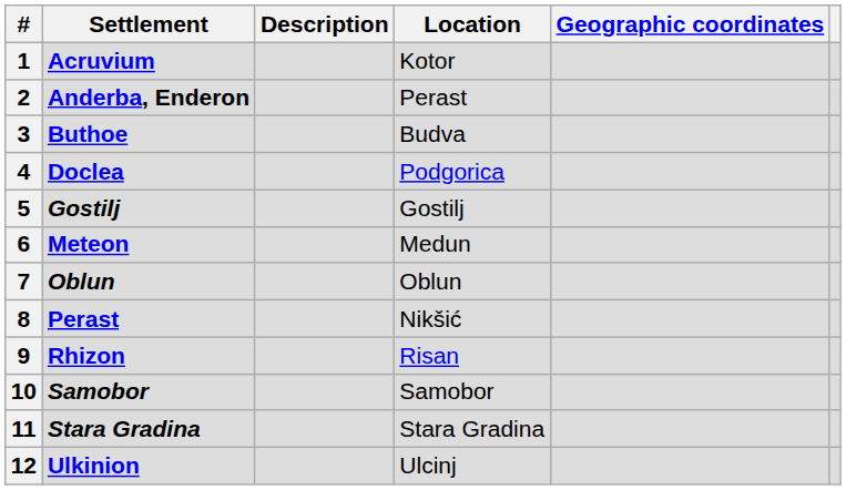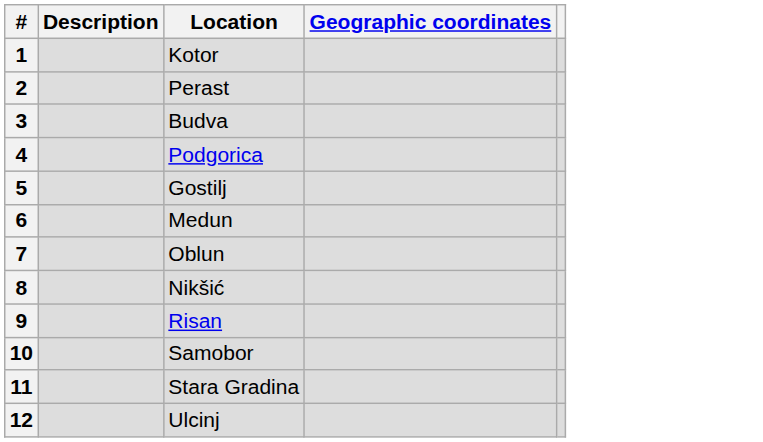 <table class="sortable plainrowheaders wikitable" style="cellspacing=2px; text-align:left; font-size:90%;">
 <tr style="font-size:100%; text-align:right;">
 <th ! scope="col" class="sortable">#</th>
-<th ! scope="col" class="sortable">Settlement</th>
 <th ! scope="col">Description</th>
 <th ! style="width:90px;" scope="col">Location</th>
 <th ! scope="col"><a href='#'>Geographic coordinates</a></th>
 <th ! scope="col"></th>
 </tr>
 <tr style="background:#ddd">
 <th scope="col">1</th>
-<td><strong><a href='#'>Acruvium</a></strong></td>
 <td></td>
 <td style=text-align:left>Kotor</td>
 <td></td>
 <td align=center></td>
 </tr>
 <tr style="background:#ddd">
 <th scope="col">2</th>
-<td><strong><a href='#'>Anderba</a>, Enderon</strong></td>
 <td></td>
 <td style=text-align:left>Perast</td>
 <td></td>
 <td align=center></td>
 </tr>
 <tr style="background:#ddd">
 <th scope="col">3</th>
-<td><strong><a href='#'>Buthoe</a></strong></td>
 <td></td>
 <td style=text-align:left>Budva</td>
 <td></td>
 <td align=center></td>
 </tr>
 <tr style="background:#ddd">
 <th scope="col">4</th>
-<td><strong><a href='#'>Doclea</a></strong></td>
 <td></td>
 <td style=text-align:left><a href='#'>Podgorica</a></td>
 <td></td>
 <td align=center></td>
 </tr>
 <tr style="background:#ddd">
 <th scope="col">5</th>
-<td><strong><em>Gostilj</em></strong></td>
 <td></td>
 <td style=text-align:left>Gostilj</td>
 <td></td>
 <td align=center></td>
 </tr>
 <tr style="background:#ddd">
 <th scope="col">6</th>
-<td><strong><a href='#'>Meteon</a></strong></td>
 <td></td>
 <td style=text-align:left>Medun</td>
 <td></td>
 <td align=center></td>
 </tr>
 <tr style="background:#ddd">
 <th scope="col">7</th>
-<td><strong><em>Oblun</em></strong></td>
 <td></td>
 <td style=text-align:left>Oblun</td>
 <td></td>
 <td align=center></td>
 </tr>
 <tr style="background:#ddd">
 <th scope="col">8</th>
-<td><strong><a href='#'>Perast</a></strong></td>
 <td></td>
 <td style=text-align:left>Nikšić</td>
 <td></td>
 <td align=center></td>
 </tr>
 <tr style="background:#ddd">
 <th scope="col">9</th>
-<td><strong><a href='#'>Rhizon</a></strong></td>
 <td></td>
 <td style=text-align:left><a href='#'>Risan</a></td>
 <td></td>
 <td align=center></td>
 </tr>
 <tr style="background:#ddd">
 <th scope="col">10</th>
-<td><strong><em>Samobor</em></strong></td>
 <td></td>
 <td style=text-align:left>Samobor</td>
 <td></td>
 <td align=center></td>
 </tr>
 <tr style="background:#ddd">
 <th scope="col">11</th>
-<td><strong><em>Stara Gradina</em></strong></td>
 <td></td>
 <td style=text-align:left>Stara Gradina</td>
 <td></td>
 <td align=center></td>
 </tr>
 <tr style="background:#ddd">
 <th scope="col">12</th>
-<td><strong><a href='#'>Ulkinion</a></strong></td>
 <td></td>
 <td style=text-align:left>Ulcinj</td>
 <td></td>
 <td align=center></td>
 </tr>
 </table>
